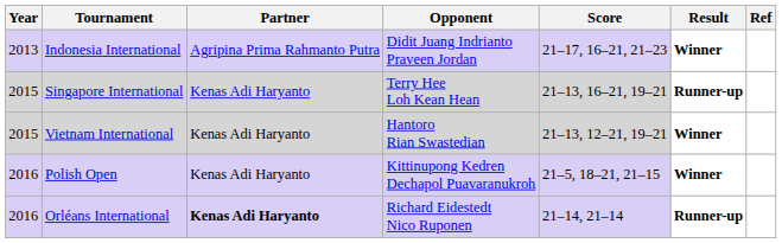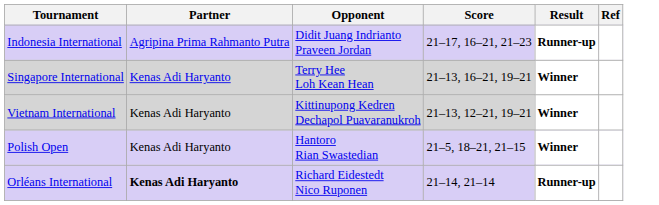 <table class="sortable wikitable" style="font-size: 90%">
 <tr>
-<th>Year</th>
 <th>Tournament</th>
 <th>Partner</th>
 <th>Opponent</th>
 <th>Score</th>
 <th>Result</th>
 <th>Ref</th>
 </tr>
 <tr style="background:#D8CEF6">
-<td align="center">2013</td>
 <td align="left"><a href='#'>Indonesia International</a></td>
 <td align="left"> <a href='#'>Agripina Prima Rahmanto Putra</a></td>
 <td align="left"> <a href='#'>Didit Juang Indrianto</a><br> <a href='#'>Praveen Jordan</a></td>
 <td align="left">21–17, 16–21, 21–23</td>
+<td style="text-align:left; background:white"> <strong>Runner-up</strong></td>
+<td style="text-align:center; background:white"></td>
+</tr>
+<tr style="background:#D5D5D5">
+<td align="left"><a href='#'>Singapore International</a></td>
+<td align="left"> <a href='#'>Kenas Adi Haryanto</a></td>
+<td align="left"> <a href='#'>Terry Hee</a><br> <a href='#'>Loh Kean Hean</a></td>
+<td align="left">21–13, 16–21, 19–21</td>
 <td style="text-align:left; background:white"> <strong>Winner</strong></td>
 <td style="text-align:center; background:white"></td>
 </tr>
 <tr style="background:#D5D5D5">
-<td align="center">2015</td>
-<td align="left"><a href='#'>Singapore International</a></td>
-<td align="left"> <a href='#'>Kenas Adi Haryanto</a></td>
-<td align="left"> <a href='#'>Terry Hee</a><br> <a href='#'>Loh Kean Hean</a></td>
-<td align="left">21–13, 16–21, 19–21</td>
-<td style="text-align:left; background:white"> <strong>Runner-up</strong></td>
-<td style="text-align:center; background:white"></td>
-</tr>
-<tr style="background:#D5D5D5">
-<td align="center">2015</td>
 <td align="left"><a href='#'>Vietnam International</a></td>
 <td align="left"> Kenas Adi Haryanto</td>
-<td align="left"> <a href='#'>Hantoro</a><br> <a href='#'>Rian Swastedian</a></td>
+<td align="left"> <a href='#'>Kittinupong Kedren</a><br> <a href='#'>Dechapol Puavaranukroh</a></td>
 <td align="left">21–13, 12–21, 19–21</td>
 <td style="text-align:left; background:white"> <strong>Winner</strong></td>
 <td style="text-align:center; background:white"></td>
 </tr>
 <tr style="background:#D8CEF6">
-<td align="center">2016</td>
 <td align="left"><a href='#'>Polish Open</a></td>
 <td align="left"> Kenas Adi Haryanto</td>
-<td align="left"> <a href='#'>Kittinupong Kedren</a><br> <a href='#'>Dechapol Puavaranukroh</a></td>
+<td align="left"> <a href='#'>Hantoro</a><br> <a href='#'>Rian Swastedian</a></td>
 <td align="left">21–5, 18–21, 21–15</td>
 <td style="text-align:left; background:white"> <strong>Winner</strong></td>
 <td style="text-align:center; background:white"></td>
 </tr>
 <tr style="background:#D8CEF6">
-<td align="center">2016</td>
 <td align="left"><a href='#'>Orléans International</a></td>
 <td align="left"><strong> Kenas Adi Haryanto</strong></td>
 <td align="left"> <a href='#'>Richard Eidestedt</a><br> <a href='#'>Nico Ruponen</a></td>
 <td align="left">21–14, 21–14</td>
 <td style="text-align:left; background:white"> <strong>Runner-up</strong></td>
 <td style="text-align:center; background:white"></td>
 </tr>
 </table>
